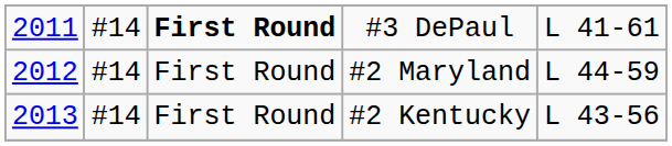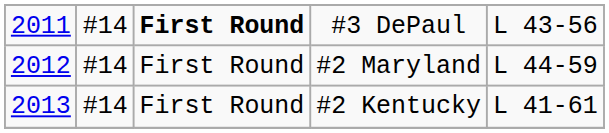 <table class="wikitable" style="text-align:center">
 <tr>
 </tr>
 <tr>
 <td rowspan=1><a href='#'>2011</a></td>
 <td>#14</td>
 <td><strong>First Round</strong></td>
 <td>#3 DePaul</td>
-<td>L 41-61</td>
+<td>L 43-56</td>
 </tr>
 <tr style="text-align:center;">
 <td rowspan=1><a href='#'>2012</a></td>
 <td>#14</td>
 <td>First Round</td>
 <td>#2 Maryland</td>
 <td>L 44-59</td>
 </tr>
 <tr style="text-align:center;">
 <td rowspan=1><a href='#'>2013</a></td>
 <td>#14</td>
 <td>First Round</td>
 <td>#2 Kentucky</td>
-<td>L 43-56</td>
+<td>L 41-61</td>
 </tr>
 <tr style="text-align:center;">
 </tr>
 </table>
